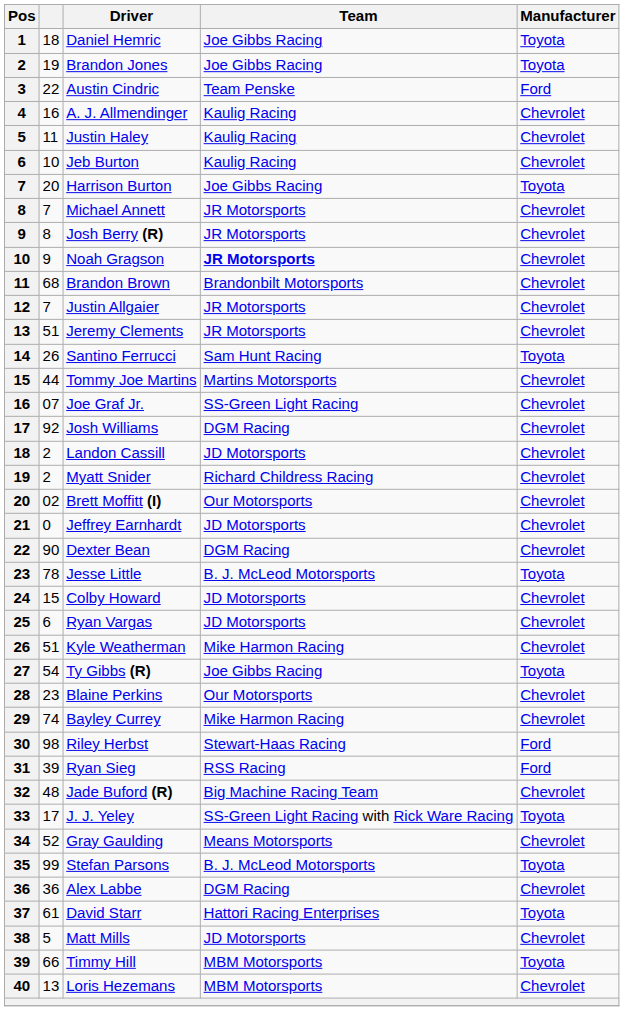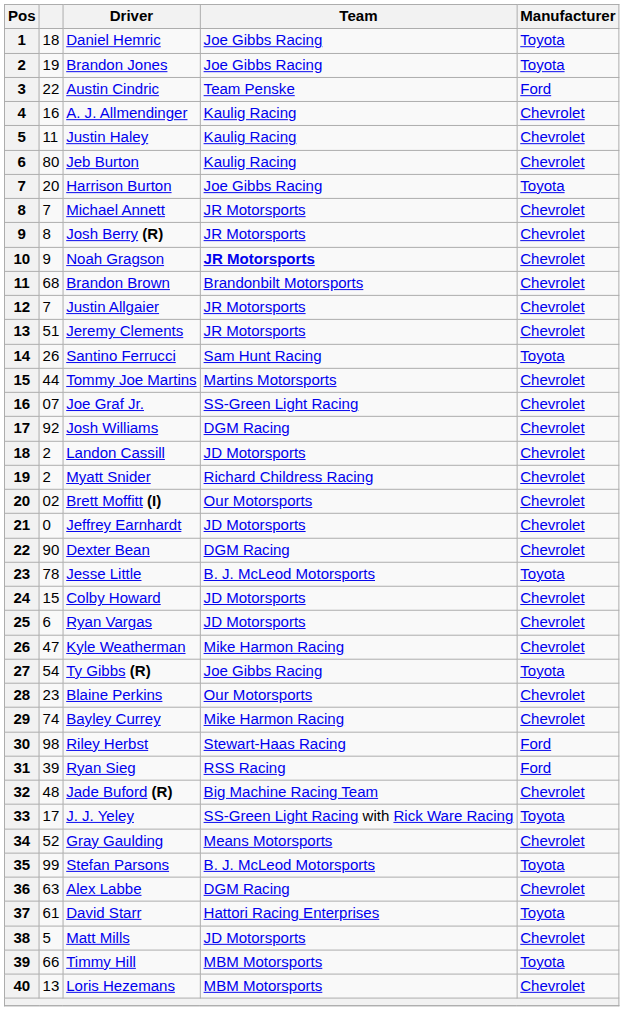 <table class="wikitable" style="font-size:98%">
 <tr>
 <th>Pos</th>
 <th></th>
 <th>Driver</th>
 <th>Team</th>
 <th>Manufacturer</th>
 </tr>
 <tr>
 <th>1</th>
 <td>18</td>
 <td><a href='#'>Daniel Hemric</a></td>
 <td><a href='#'>Joe Gibbs Racing</a></td>
 <td><a href='#'>Toyota</a></td>
 </tr>
 <tr>
 <th>2</th>
 <td>19</td>
 <td><a href='#'>Brandon Jones</a></td>
 <td><a href='#'>Joe Gibbs Racing</a></td>
 <td><a href='#'>Toyota</a></td>
 </tr>
 <tr>
 <th>3</th>
 <td>22</td>
 <td><a href='#'>Austin Cindric</a></td>
 <td><a href='#'>Team Penske</a></td>
 <td><a href='#'>Ford</a></td>
 </tr>
 <tr>
 <th>4</th>
 <td>16</td>
 <td><a href='#'>A. J. Allmendinger</a></td>
 <td><a href='#'>Kaulig Racing</a></td>
 <td><a href='#'>Chevrolet</a></td>
 </tr>
 <tr>
 <th>5</th>
 <td>11</td>
 <td><a href='#'>Justin Haley</a></td>
 <td><a href='#'>Kaulig Racing</a></td>
 <td><a href='#'>Chevrolet</a></td>
 </tr>
 <tr>
 <th>6</th>
-<td>10</td>
+<td>80</td>
 <td><a href='#'>Jeb Burton</a></td>
 <td><a href='#'>Kaulig Racing</a></td>
 <td><a href='#'>Chevrolet</a></td>
 </tr>
 <tr>
 <th>7</th>
 <td>20</td>
 <td><a href='#'>Harrison Burton</a></td>
 <td><a href='#'>Joe Gibbs Racing</a></td>
 <td><a href='#'>Toyota</a></td>
 </tr>
 <tr>
 <th>8</th>
 <td>7</td>
 <td><a href='#'>Michael Annett</a></td>
 <td><a href='#'>JR Motorsports</a></td>
 <td><a href='#'>Chevrolet</a></td>
 </tr>
 <tr>
 <th>9</th>
 <td>8</td>
 <td><a href='#'>Josh Berry</a> <strong>(R)</strong></td>
 <td><a href='#'>JR Motorsports</a></td>
 <td><a href='#'>Chevrolet</a></td>
 </tr>
 <tr>
 <th>10</th>
 <td>9</td>
 <td><a href='#'>Noah Gragson</a></td>
 <td><strong><a href='#'>JR Motorsports</a></strong></td>
 <td><a href='#'>Chevrolet</a></td>
 </tr>
 <tr>
 <th>11</th>
 <td>68</td>
 <td><a href='#'>Brandon Brown</a></td>
 <td><a href='#'>Brandonbilt Motorsports</a></td>
 <td><a href='#'>Chevrolet</a></td>
 </tr>
 <tr>
 <th>12</th>
 <td>7</td>
 <td><a href='#'>Justin Allgaier</a></td>
 <td><a href='#'>JR Motorsports</a></td>
 <td><a href='#'>Chevrolet</a></td>
 </tr>
 <tr>
 <th>13</th>
 <td>51</td>
 <td><a href='#'>Jeremy Clements</a></td>
 <td><a href='#'>JR Motorsports</a></td>
 <td><a href='#'>Chevrolet</a></td>
 </tr>
 <tr>
 <th>14</th>
 <td>26</td>
 <td><a href='#'>Santino Ferrucci</a></td>
 <td><a href='#'>Sam Hunt Racing</a></td>
 <td><a href='#'>Toyota</a></td>
 </tr>
 <tr>
 <th>15</th>
 <td>44</td>
 <td><a href='#'>Tommy Joe Martins</a></td>
 <td><a href='#'>Martins Motorsports</a></td>
 <td><a href='#'>Chevrolet</a></td>
 </tr>
 <tr>
 <th>16</th>
 <td>07</td>
 <td><a href='#'>Joe Graf Jr.</a></td>
 <td><a href='#'>SS-Green Light Racing</a></td>
 <td><a href='#'>Chevrolet</a></td>
 </tr>
 <tr>
 <th>17</th>
 <td>92</td>
 <td><a href='#'>Josh Williams</a></td>
 <td><a href='#'>DGM Racing</a></td>
 <td><a href='#'>Chevrolet</a></td>
 </tr>
 <tr>
 <th>18</th>
 <td>2</td>
 <td><a href='#'>Landon Cassill</a></td>
 <td><a href='#'>JD Motorsports</a></td>
 <td><a href='#'>Chevrolet</a></td>
 </tr>
 <tr>
 <th>19</th>
 <td>2</td>
 <td><a href='#'>Myatt Snider</a></td>
 <td><a href='#'>Richard Childress Racing</a></td>
 <td><a href='#'>Chevrolet</a></td>
 </tr>
 <tr>
 <th>20</th>
 <td>02</td>
 <td><a href='#'>Brett Moffitt</a> <strong>(I)</strong></td>
 <td><a href='#'>Our Motorsports</a></td>
 <td><a href='#'>Chevrolet</a></td>
 </tr>
 <tr>
 <th>21</th>
 <td>0</td>
 <td><a href='#'>Jeffrey Earnhardt</a></td>
 <td><a href='#'>JD Motorsports</a></td>
 <td><a href='#'>Chevrolet</a></td>
 </tr>
 <tr>
 <th>22</th>
 <td>90</td>
 <td><a href='#'>Dexter Bean</a></td>
 <td><a href='#'>DGM Racing</a></td>
 <td><a href='#'>Chevrolet</a></td>
 </tr>
 <tr>
 <th>23</th>
 <td>78</td>
 <td><a href='#'>Jesse Little</a></td>
 <td><a href='#'>B. J. McLeod Motorsports</a></td>
 <td><a href='#'>Toyota</a></td>
 </tr>
 <tr>
 <th>24</th>
 <td>15</td>
 <td><a href='#'>Colby Howard</a></td>
 <td><a href='#'>JD Motorsports</a></td>
 <td><a href='#'>Chevrolet</a></td>
 </tr>
 <tr>
 <th>25</th>
 <td>6</td>
 <td><a href='#'>Ryan Vargas</a></td>
 <td><a href='#'>JD Motorsports</a></td>
 <td><a href='#'>Chevrolet</a></td>
 </tr>
 <tr>
 <th>26</th>
-<td>51</td>
+<td>47</td>
 <td><a href='#'>Kyle Weatherman</a></td>
 <td><a href='#'>Mike Harmon Racing</a></td>
 <td><a href='#'>Chevrolet</a></td>
 </tr>
 <tr>
 <th>27</th>
 <td>54</td>
 <td><a href='#'>Ty Gibbs</a> <strong>(R)</strong></td>
 <td><a href='#'>Joe Gibbs Racing</a></td>
 <td><a href='#'>Toyota</a></td>
 </tr>
 <tr>
 <th>28</th>
 <td>23</td>
 <td><a href='#'>Blaine Perkins</a></td>
 <td><a href='#'>Our Motorsports</a></td>
 <td><a href='#'>Chevrolet</a></td>
 </tr>
 <tr>
 <th>29</th>
 <td>74</td>
 <td><a href='#'>Bayley Currey</a></td>
 <td><a href='#'>Mike Harmon Racing</a></td>
 <td><a href='#'>Chevrolet</a></td>
 </tr>
 <tr>
 <th>30</th>
 <td>98</td>
 <td><a href='#'>Riley Herbst</a></td>
 <td><a href='#'>Stewart-Haas Racing</a></td>
 <td><a href='#'>Ford</a></td>
 </tr>
 <tr>
 <th>31</th>
 <td>39</td>
 <td><a href='#'>Ryan Sieg</a></td>
 <td><a href='#'>RSS Racing</a></td>
 <td><a href='#'>Ford</a></td>
 </tr>
 <tr>
 <th>32</th>
 <td>48</td>
 <td><a href='#'>Jade Buford</a> <strong>(R)</strong></td>
 <td><a href='#'>Big Machine Racing Team</a></td>
 <td><a href='#'>Chevrolet</a></td>
 </tr>
 <tr>
 <th>33</th>
 <td>17</td>
 <td><a href='#'>J. J. Yeley</a></td>
 <td><a href='#'>SS-Green Light Racing</a> with <a href='#'>Rick Ware Racing</a></td>
 <td><a href='#'>Toyota</a></td>
 </tr>
 <tr>
 <th>34</th>
 <td>52</td>
 <td><a href='#'>Gray Gaulding</a></td>
 <td><a href='#'>Means Motorsports</a></td>
 <td><a href='#'>Chevrolet</a></td>
 </tr>
 <tr>
 <th>35</th>
 <td>99</td>
 <td><a href='#'>Stefan Parsons</a></td>
 <td><a href='#'>B. J. McLeod Motorsports</a></td>
 <td><a href='#'>Toyota</a></td>
 </tr>
 <tr>
 <th>36</th>
-<td>36</td>
+<td>63</td>
 <td><a href='#'>Alex Labbe</a></td>
 <td><a href='#'>DGM Racing</a></td>
 <td><a href='#'>Chevrolet</a></td>
 </tr>
 <tr>
 <th>37</th>
 <td>61</td>
 <td><a href='#'>David Starr</a></td>
 <td><a href='#'>Hattori Racing Enterprises</a></td>
 <td><a href='#'>Toyota</a></td>
 </tr>
 <tr>
 <th>38</th>
 <td>5</td>
 <td><a href='#'>Matt Mills</a></td>
 <td><a href='#'>JD Motorsports</a></td>
 <td><a href='#'>Chevrolet</a></td>
 </tr>
 <tr>
 <th>39</th>
 <td>66</td>
 <td><a href='#'>Timmy Hill</a></td>
 <td><a href='#'>MBM Motorsports</a></td>
 <td><a href='#'>Toyota</a></td>
 </tr>
 <tr>
 <th>40</th>
 <td>13</td>
 <td><a href='#'>Loris Hezemans</a></td>
 <td><a href='#'>MBM Motorsports</a></td>
 <td><a href='#'>Chevrolet</a></td>
 </tr>
 <tr>
 <th colspan="6"></th>
 </tr>
 <tr>
 </tr>
 </table>
